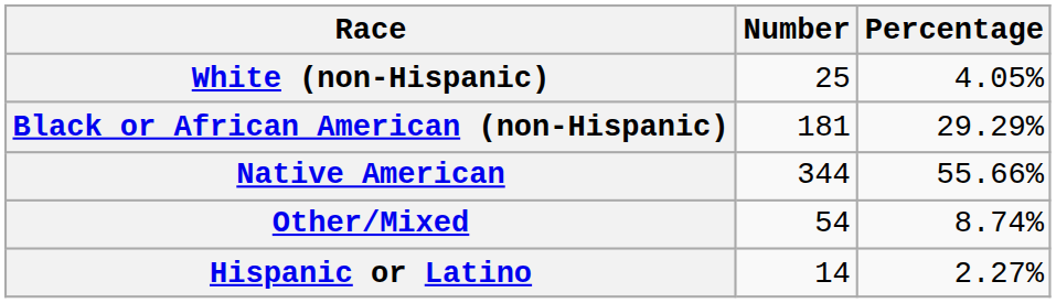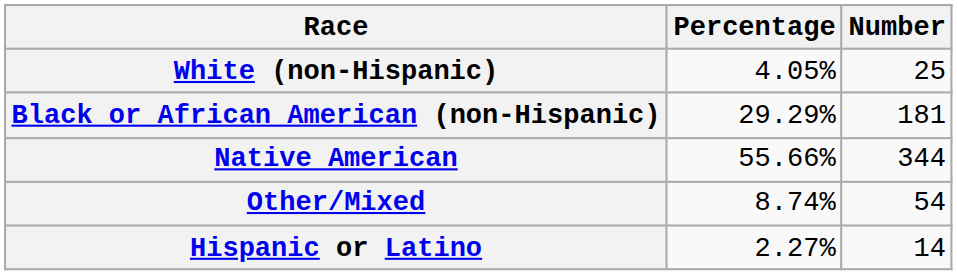 <table class="wikitable" style="text-align:right">
 <tr>
 <th scope="col">Race</th>
+<th scope="col">Percentage</th>
 <th scope="col">Number</th>
-<th scope="col">Percentage</th>
 </tr>
 <tr>
 <th scope="row"><a href='#'>White</a> (non-Hispanic)</th>
+<td>4.05%</td>
 <td>25</td>
-<td>4.05%</td>
 </tr>
 <tr>
 <th scope="row"><a href='#'>Black or African American</a> (non-Hispanic)</th>
+<td>29.29%</td>
 <td>181</td>
-<td>29.29%</td>
 </tr>
 <tr>
 <th scope="row"><a href='#'>Native American</a></th>
+<td>55.66%</td>
 <td>344</td>
-<td>55.66%</td>
 </tr>
 <tr>
 <th scope="row"><a href='#'>Other/Mixed</a></th>
+<td>8.74%</td>
 <td>54</td>
-<td>8.74%</td>
 </tr>
 <tr>
 <th scope="row"><a href='#'>Hispanic</a> or <a href='#'>Latino</a></th>
+<td>2.27%</td>
 <td>14</td>
-<td>2.27%</td>
 </tr>
 </table>
